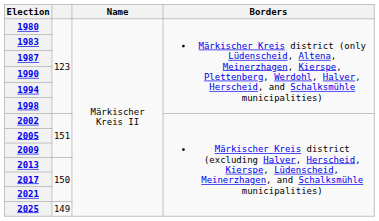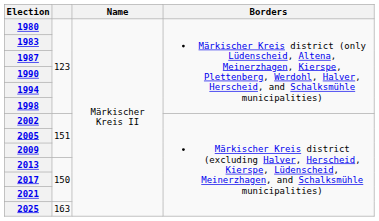 <table class=wikitable style="text-align:center">
 <tr>
 <th>Election</th>
 <th></th>
 <th width=125px>Name</th>
 <th width=300px>Borders</th>
 </tr>
 <tr>
 <th><a href='#'>1980</a></th>
 <td rowspan=6>123</td>
 <td rowspan=13>Märkischer Kreis II</td>
 <td rowspan=6><br><ul><li><a href='#'>Märkischer Kreis</a> district (only <a href='#'>Lüdenscheid</a>, <a href='#'>Altena</a>, <a href='#'>Meinerzhagen</a>, <a href='#'>Kierspe</a>, <a href='#'>Plettenberg</a>, <a href='#'>Werdohl</a>, <a href='#'>Halver</a>, <a href='#'>Herscheid</a>, and <a href='#'>Schalksmühle</a> municipalities)</li></ul></td>
 </tr>
 <tr>
 <th><a href='#'>1983</a></th>
 </tr>
 <tr>
 <th><a href='#'>1987</a></th>
 </tr>
 <tr>
 <th><a href='#'>1990</a></th>
 </tr>
 <tr>
 <th><a href='#'>1994</a></th>
 </tr>
 <tr>
 <th><a href='#'>1998</a></th>
 </tr>
 <tr>
 <th><a href='#'>2002</a></th>
 <td rowspan=3>151</td>
 <td rowspan=7><br><ul><li><a href='#'>Märkischer Kreis</a> district (excluding <a href='#'>Halver</a>, <a href='#'>Herscheid</a>, <a href='#'>Kierspe</a>, <a href='#'>Lüdenscheid</a>, <a href='#'>Meinerzhagen</a>, and <a href='#'>Schalksmühle</a> municipalities)</li></ul></td>
 </tr>
 <tr>
 <th><a href='#'>2005</a></th>
 </tr>
 <tr>
 <th><a href='#'>2009</a></th>
 </tr>
 <tr>
 <th><a href='#'>2013</a></th>
 <td rowspan=3>150</td>
 </tr>
 <tr>
 <th><a href='#'>2017</a></th>
 </tr>
 <tr>
 <th><a href='#'>2021</a></th>
 </tr>
 <tr>
 <th><a href='#'>2025</a></th>
-<td>149</td>
+<td>163</td>
 </tr>
 </table>
